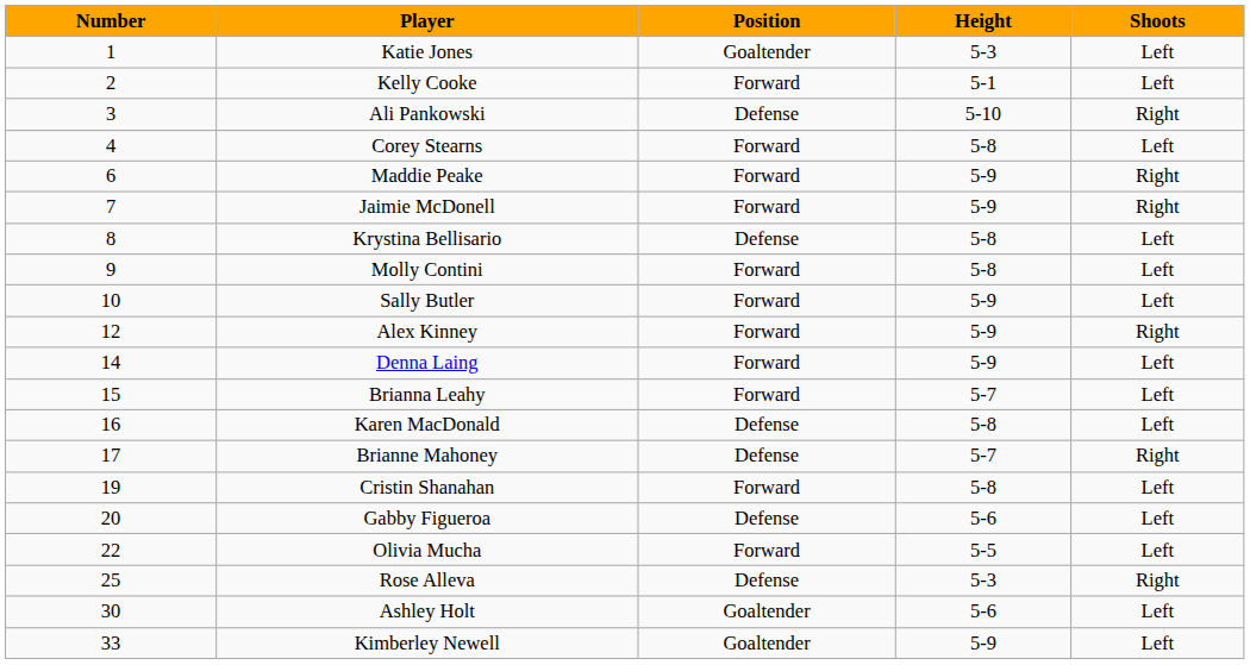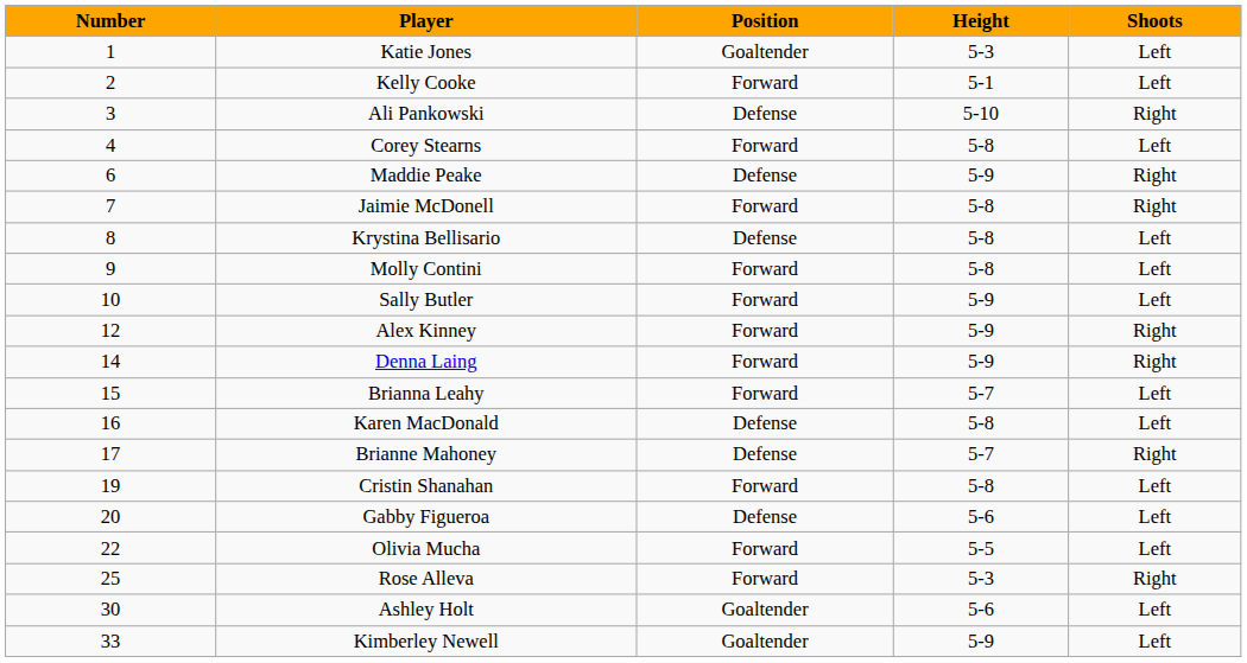 <table class="wikitable" width="80%">
 <tr align="center"  style=" background:orange;color:black;">
 <td><strong>Number</strong></td>
 <td><strong>Player</strong></td>
 <td><strong>Position</strong></td>
 <td><strong>Height</strong></td>
 <td><strong>Shoots</strong></td>
 </tr>
 <tr align="center" bgcolor="">
 <td>1</td>
 <td>Katie Jones</td>
 <td>Goaltender</td>
 <td>5-3</td>
 <td>Left</td>
 </tr>
 <tr align="center" bgcolor="">
 <td>2</td>
 <td>Kelly Cooke</td>
 <td>Forward</td>
 <td>5-1</td>
 <td>Left</td>
 </tr>
 <tr align="center" bgcolor="">
 <td>3</td>
 <td>Ali Pankowski</td>
 <td>Defense</td>
 <td>5-10</td>
 <td>Right</td>
 </tr>
 <tr align="center" bgcolor="">
 <td>4</td>
 <td>Corey Stearns</td>
 <td>Forward</td>
 <td>5-8</td>
 <td>Left</td>
 </tr>
 <tr align="center" bgcolor="">
 <td>6</td>
 <td>Maddie Peake</td>
-<td>Forward</td>
+<td>Defense</td>
 <td>5-9</td>
 <td>Right</td>
 </tr>
 <tr align="center" bgcolor="">
 <td>7</td>
 <td>Jaimie McDonell</td>
 <td>Forward</td>
-<td>5-9</td>
+<td>5-8</td>
 <td>Right</td>
 </tr>
 <tr align="center" bgcolor="">
 <td>8</td>
 <td>Krystina Bellisario</td>
 <td>Defense</td>
 <td>5-8</td>
 <td>Left</td>
 </tr>
 <tr align="center" bgcolor="">
 <td>9</td>
 <td>Molly Contini</td>
 <td>Forward</td>
 <td>5-8</td>
 <td>Left</td>
 </tr>
 <tr align="center" bgcolor="">
 <td>10</td>
 <td>Sally Butler</td>
 <td>Forward</td>
 <td>5-9</td>
 <td>Left</td>
 </tr>
 <tr align="center" bgcolor="">
 <td>12</td>
 <td>Alex Kinney</td>
 <td>Forward</td>
 <td>5-9</td>
 <td>Right</td>
 </tr>
 <tr align="center" bgcolor="">
 <td>14</td>
 <td><a href='#'>Denna Laing</a></td>
 <td>Forward</td>
 <td>5-9</td>
-<td>Left</td>
+<td>Right</td>
 </tr>
 <tr align="center" bgcolor="">
 <td>15</td>
 <td>Brianna Leahy</td>
 <td>Forward</td>
 <td>5-7</td>
 <td>Left</td>
 </tr>
 <tr align="center" bgcolor="">
 <td>16</td>
 <td>Karen MacDonald</td>
 <td>Defense</td>
 <td>5-8</td>
 <td>Left</td>
 </tr>
 <tr align="center" bgcolor="">
 <td>17</td>
 <td>Brianne Mahoney</td>
 <td>Defense</td>
 <td>5-7</td>
 <td>Right</td>
 </tr>
 <tr align="center" bgcolor="">
 <td>19</td>
 <td>Cristin Shanahan</td>
 <td>Forward</td>
 <td>5-8</td>
 <td>Left</td>
 </tr>
 <tr align="center" bgcolor="">
 <td>20</td>
 <td>Gabby Figueroa</td>
 <td>Defense</td>
 <td>5-6</td>
 <td>Left</td>
 </tr>
 <tr align="center" bgcolor="">
 <td>22</td>
 <td>Olivia Mucha</td>
 <td>Forward</td>
 <td>5-5</td>
 <td>Left</td>
 </tr>
 <tr align="center" bgcolor="">
 <td>25</td>
 <td>Rose Alleva</td>
-<td>Defense</td>
+<td>Forward</td>
 <td>5-3</td>
 <td>Right</td>
 </tr>
 <tr align="center" bgcolor="">
 <td>30</td>
 <td>Ashley Holt</td>
 <td>Goaltender</td>
 <td>5-6</td>
 <td>Left</td>
 </tr>
 <tr align="center" bgcolor="">
 <td>33</td>
 <td>Kimberley Newell</td>
 <td>Goaltender</td>
 <td>5-9</td>
 <td>Left</td>
 </tr>
 </table>
